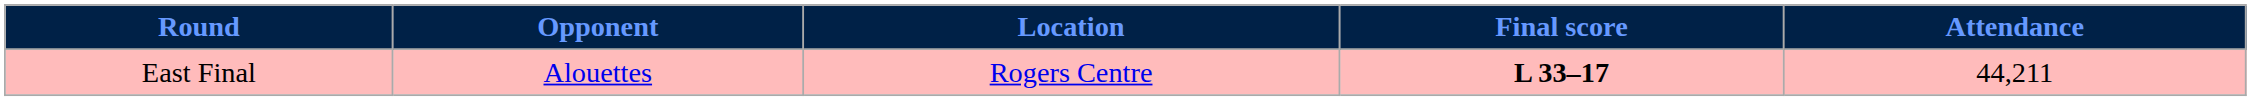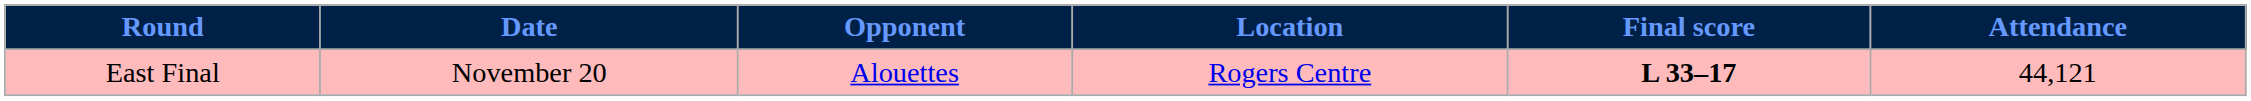 <table class="wikitable" width="80%">
 <tr align="center"  style="background:#002147;color:#6699FF;">
 <td><strong>Round</strong></td>
+<td><strong>Date</strong></td>
 <td><strong>Opponent</strong></td>
 <td><strong>Location</strong></td>
 <td><strong>Final score</strong></td>
 <td><strong>Attendance</strong></td>
 </tr>
 <tr align="center" bgcolor="#ffbbbb">
 <td>East Final</td>
+<td>November 20</td>
 <td><a href='#'>Alouettes</a></td>
 <td><a href='#'>Rogers Centre</a></td>
 <td><strong>L 33–17</strong></td>
-<td>44,211</td>
+<td>44,121</td>
 </tr>
 </table>
